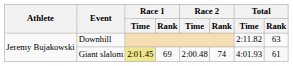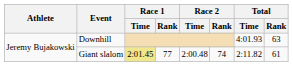 <table class="wikitable" style="font-size:90%">
 <tr>
 <th rowspan="2">Athlete</th>
 <th rowspan="2">Event</th>
 <th colspan="2">Race 1</th>
 <th colspan="2">Race 2</th>
 <th colspan="2">Total</th>
 </tr>
 <tr>
 <th>Time</th>
 <th>Rank</th>
 <th>Time</th>
 <th>Rank</th>
 <th>Time</th>
 <th>Rank</th>
 </tr>
 <tr>
 <td rowspan="2">Jeremy Bujakowski</td>
 <td>Downhill</td>
 <td colspan="4" bgcolor="wheat"></td>
-<td align="center">2:11.82</td>
+<td align="center">4:01.93</td>
 <td align="center">63</td>
 </tr>
 <tr>
 <td>Giant slalom</td>
 <td align="center" style="background: khaki;">2:01.45</td>
-<td align="center">69</td>
+<td align="center">77</td>
 <td align="center">2:00.48</td>
 <td align="center">74</td>
-<td align="center">4:01.93</td>
+<td align="center">2:11.82</td>
 <td align="center">61</td>
 </tr>
 </table>
